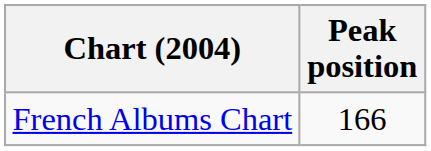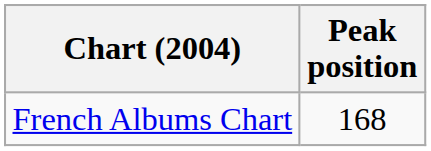 <table class="wikitable sortable">
 <tr>
 <th>Chart (2004)</th>
 <th>Peak<br>position</th>
 </tr>
 <tr>
 <td><a href='#'>French Albums Chart</a></td>
-<td style="text-align:center;">166</td>
+<td style="text-align:center;">168</td>
 </tr>
 </table>
